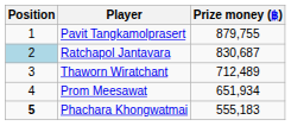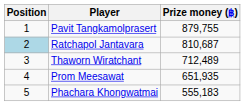 <table class=wikitable>
 <tr>
 <th>Position</th>
 <th>Player</th>
 <th>Prize money (<a href='#'>฿</a>)</th>
 </tr>
 <tr>
 <td align=center>1</td>
 <td> <a href='#'>Pavit Tangkamolprasert</a></td>
 <td align=center>879,755</td>
 </tr>
 <tr>
 <td align=center style="background: lightblue;">2</td>
 <td> <a href='#'>Ratchapol Jantavara</a></td>
-<td align=center>830,687</td>
+<td align=center>810,687</td>
 </tr>
 <tr>
 <td align=center>3</td>
 <td> <a href='#'>Thaworn Wiratchant</a></td>
 <td align=center>712,489</td>
 </tr>
 <tr>
 <td align=center>4</td>
 <td> <a href='#'>Prom Meesawat</a></td>
-<td align=center>651,934</td>
+<td align=center>651,935</td>
 </tr>
 <tr>
-<td align=center><strong>5</strong></td>
+<td align=center>5</td>
 <td> <a href='#'>Phachara Khongwatmai</a></td>
 <td align=center>555,183</td>
 </tr>
 </table>
